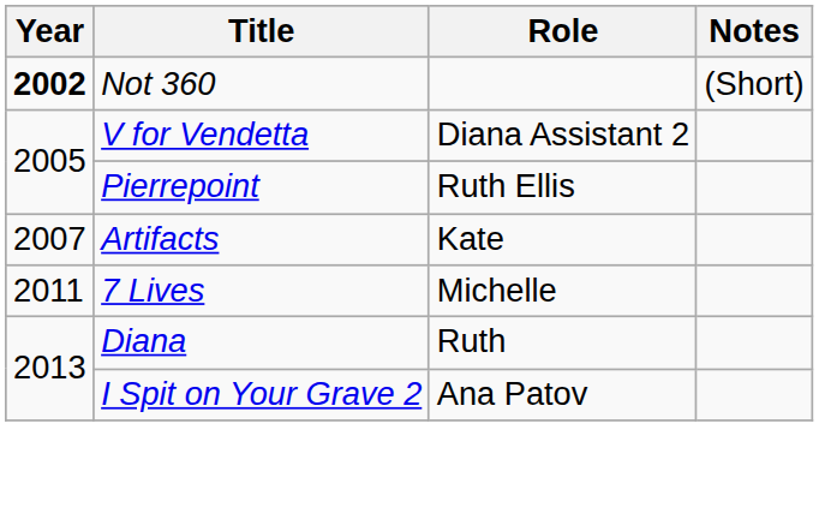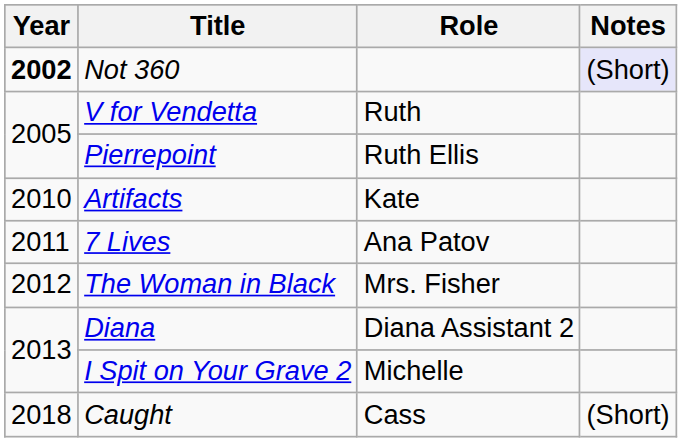 <table class="wikitable sortable">
 <tr>
 <th>Year</th>
 <th>Title</th>
 <th>Role</th>
 <th>Notes</th>
 </tr>
 <tr>
 <td><strong>2002</strong></td>
 <td><em>Not 360</em></td>
 <td></td>
-<td>(Short)</td>
+<td style="background: lavender;">(Short)</td>
 </tr>
 <tr>
 <td rowspan="2">2005</td>
 <td><em><a href='#'>V for Vendetta</a></em></td>
-<td>Diana Assistant 2</td>
+<td>Ruth</td>
 <td></td>
 </tr>
 <tr>
 <td><em><a href='#'>Pierrepoint</a></em></td>
 <td>Ruth Ellis</td>
 <td></td>
 </tr>
 <tr>
-<td>2007</td>
+<td>2010</td>
 <td><em><a href='#'>Artifacts</a></em></td>
 <td>Kate</td>
 <td></td>
 </tr>
 <tr>
 <td>2011</td>
 <td><em><a href='#'>7 Lives</a></em></td>
-<td>Michelle</td>
+<td>Ana Patov</td>
+<td></td>
+</tr>
+<tr>
+<td>2012</td>
+<td><em><a href='#'>The Woman in Black</a></em></td>
+<td>Mrs. Fisher</td>
 <td></td>
 </tr>
 <tr>
 <td rowspan="2">2013</td>
 <td><em><a href='#'>Diana</a></em></td>
-<td>Ruth</td>
+<td>Diana Assistant 2</td>
 <td></td>
 </tr>
 <tr>
 <td><em><a href='#'>I Spit on Your Grave 2</a></em></td>
-<td>Ana Patov</td>
+<td>Michelle</td>
 <td></td>
 </tr>
+<tr>
+<td>2018</td>
+<td><em>Caught</em></td>
+<td>Cass</td>
+<td>(Short)</td>
+</tr>
 </table>
